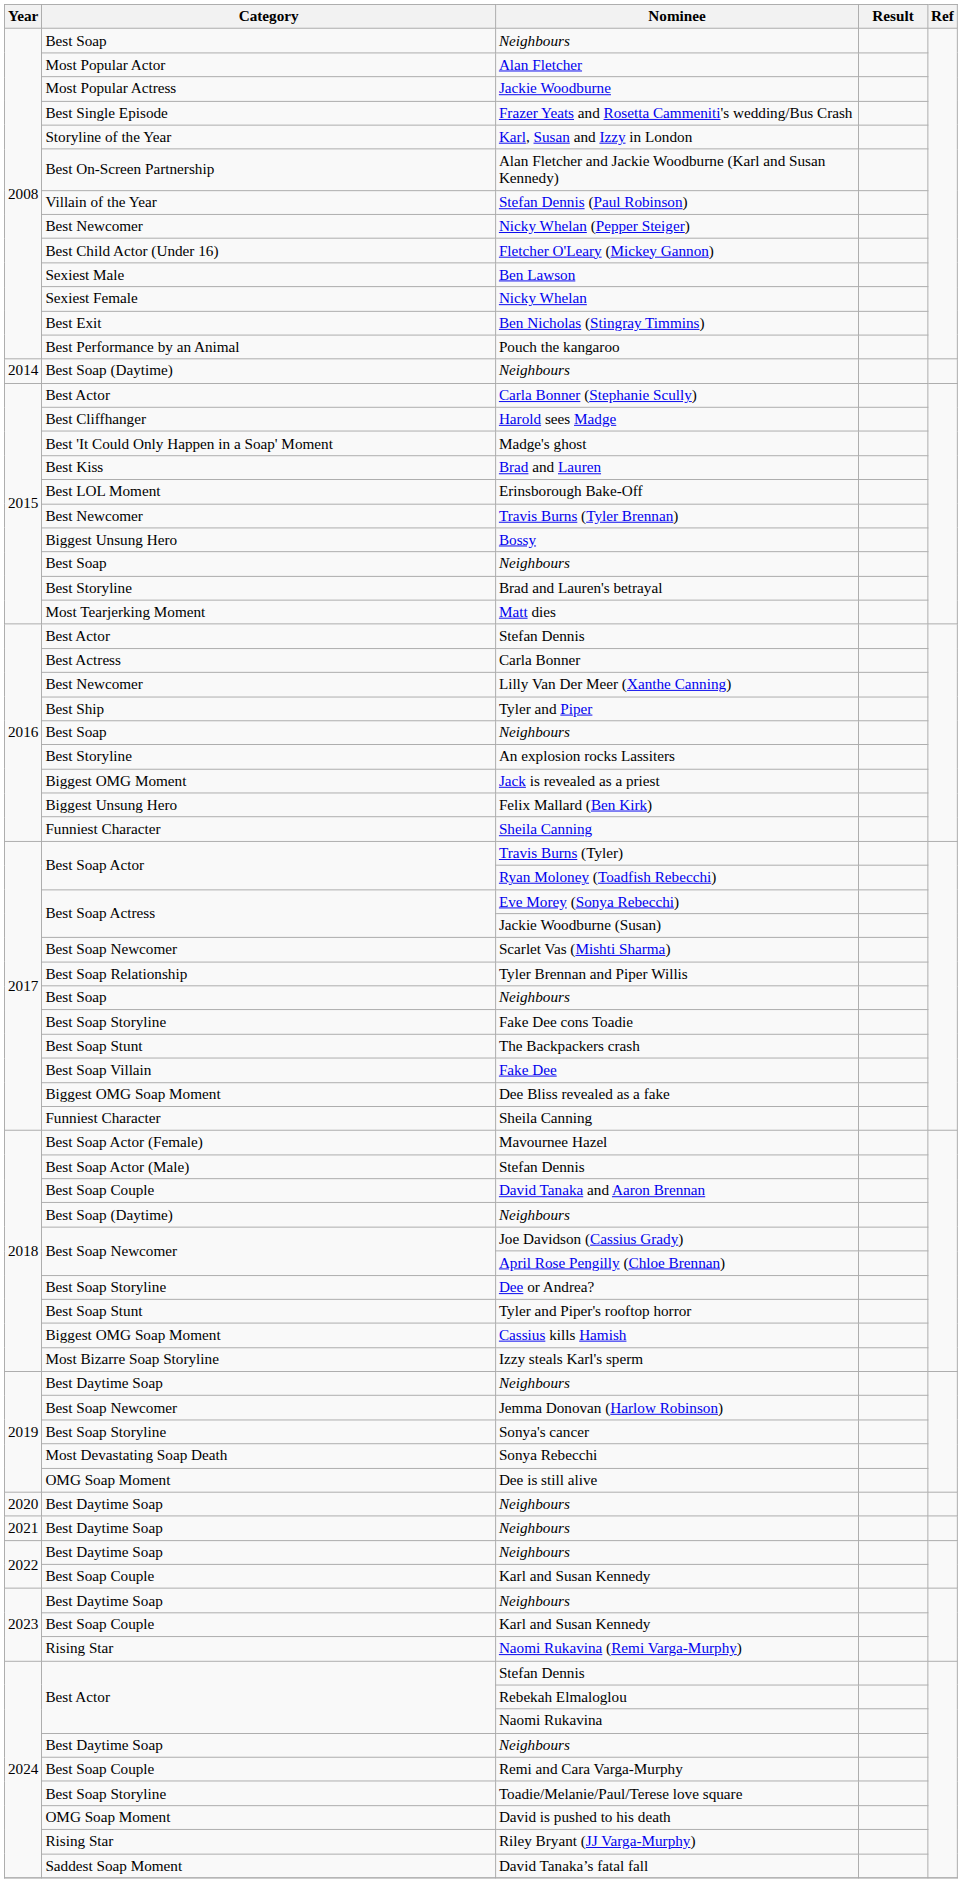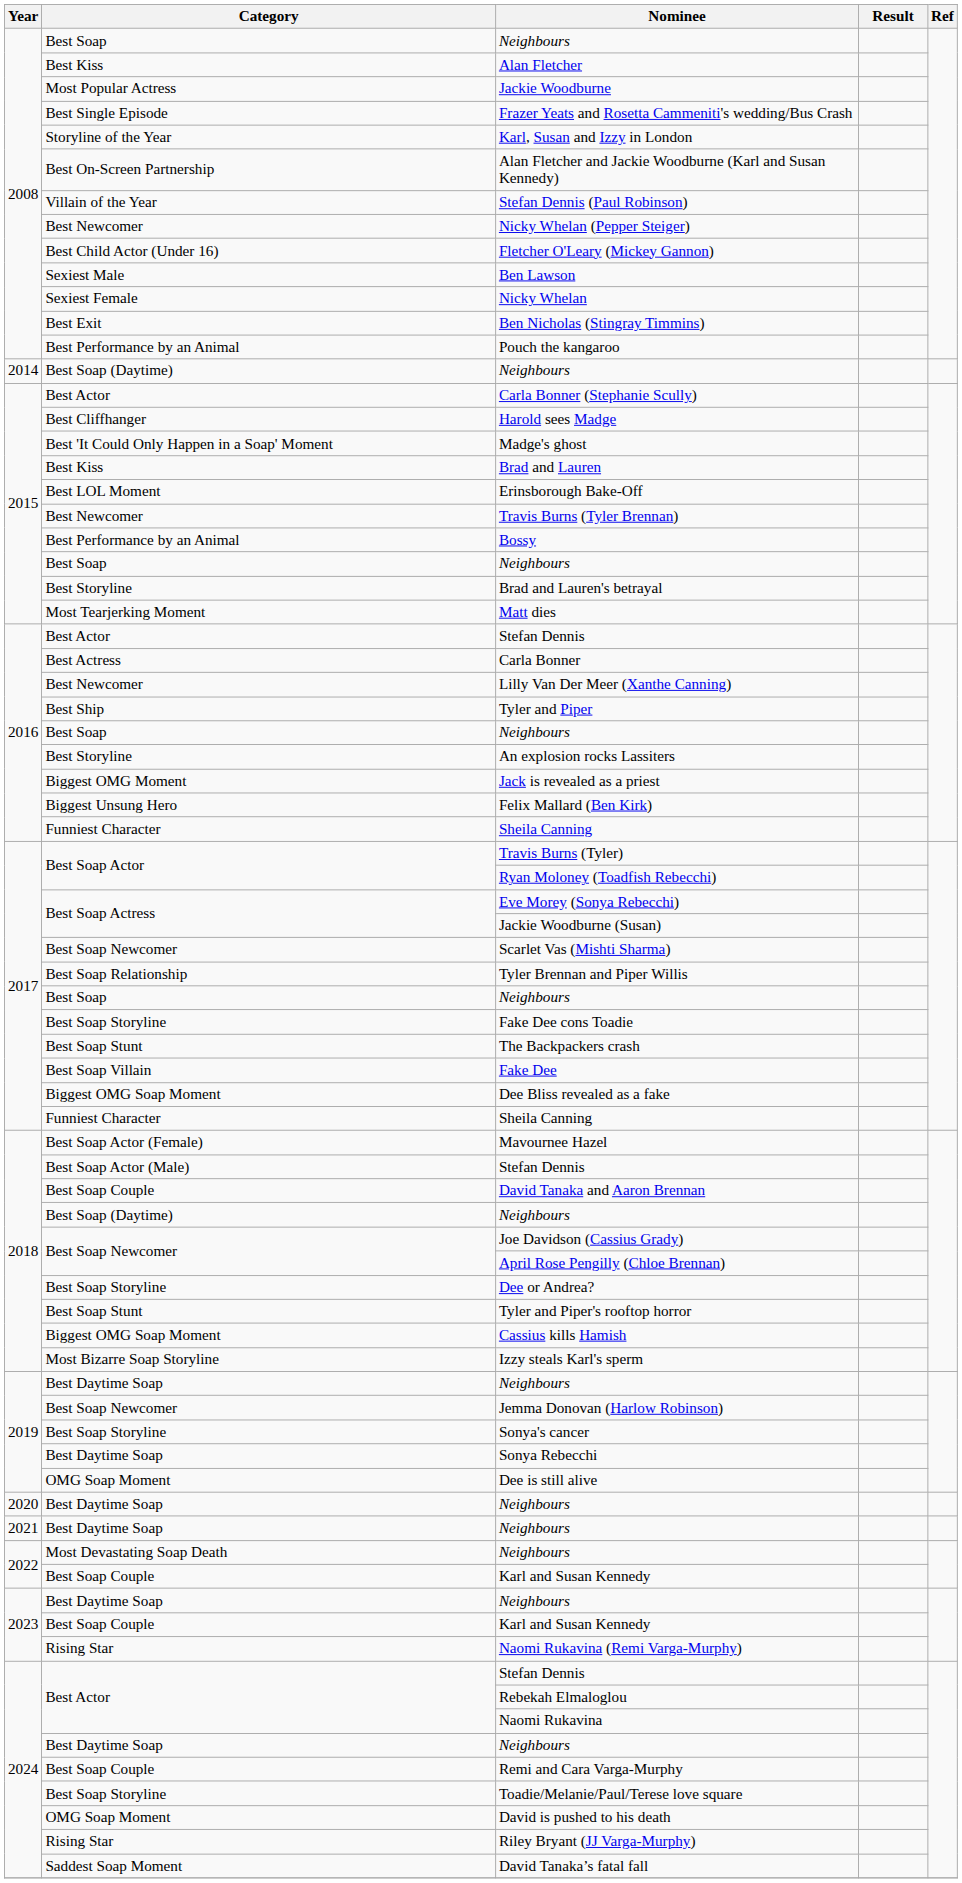 <table class="wikitable">
 <tr>
 <th>Year</th>
 <th width="470">Category</th>
 <th width="375">Nominee</th>
 <th width="65">Result</th>
 <th>Ref</th>
 </tr>
 <tr>
 <td rowspan="13">2008</td>
 <td>Best Soap</td>
 <td><em>Neighbours</em></td>
 <td></td>
 <td align="center" rowspan="13"></td>
 </tr>
 <tr>
-<td>Most Popular Actor</td>
+<td>Best Kiss</td>
 <td><a href='#'>Alan Fletcher</a></td>
 <td></td>
 </tr>
 <tr>
 <td>Most Popular Actress</td>
 <td><a href='#'>Jackie Woodburne</a></td>
 <td></td>
 </tr>
 <tr>
 <td>Best Single Episode</td>
 <td><a href='#'>Frazer Yeats</a> and <a href='#'>Rosetta Cammeniti</a>'s wedding/Bus Crash</td>
 <td></td>
 </tr>
 <tr>
 <td>Storyline of the Year</td>
 <td><a href='#'>Karl</a>, <a href='#'>Susan</a> and <a href='#'>Izzy</a> in London</td>
 <td></td>
 </tr>
 <tr>
 <td>Best On-Screen Partnership</td>
 <td>Alan Fletcher and Jackie Woodburne (Karl and Susan Kennedy)</td>
 <td></td>
 </tr>
 <tr>
 <td>Villain of the Year</td>
 <td><a href='#'>Stefan Dennis</a> (<a href='#'>Paul Robinson</a>)</td>
 <td></td>
 </tr>
 <tr>
 <td>Best Newcomer</td>
 <td><a href='#'>Nicky Whelan</a> (<a href='#'>Pepper Steiger</a>)</td>
 <td></td>
 </tr>
 <tr>
 <td>Best Child Actor (Under 16)</td>
 <td><a href='#'>Fletcher O'Leary</a> (<a href='#'>Mickey Gannon</a>)</td>
 <td></td>
 </tr>
 <tr>
 <td>Sexiest Male</td>
 <td><a href='#'>Ben Lawson</a></td>
 <td></td>
 </tr>
 <tr>
 <td>Sexiest Female</td>
 <td><a href='#'>Nicky Whelan</a></td>
 <td></td>
 </tr>
 <tr>
 <td>Best Exit</td>
 <td><a href='#'>Ben Nicholas</a> (<a href='#'>Stingray Timmins</a>)</td>
 <td></td>
 </tr>
 <tr>
 <td>Best Performance by an Animal</td>
 <td>Pouch the kangaroo</td>
 <td></td>
 </tr>
 <tr>
 <td>2014</td>
 <td>Best Soap (Daytime)</td>
 <td><em>Neighbours</em></td>
 <td></td>
 <td align="center"></td>
 </tr>
 <tr>
 <td rowspan="10">2015</td>
 <td>Best Actor</td>
 <td><a href='#'>Carla Bonner</a> (<a href='#'>Stephanie Scully</a>)</td>
 <td></td>
 <td align="center" rowspan="10"></td>
 </tr>
 <tr>
 <td>Best Cliffhanger</td>
 <td><a href='#'>Harold</a> sees <a href='#'>Madge</a></td>
 <td></td>
 </tr>
 <tr>
 <td>Best 'It Could Only Happen in a Soap' Moment</td>
 <td>Madge's ghost</td>
 <td></td>
 </tr>
 <tr>
 <td>Best Kiss</td>
 <td><a href='#'>Brad</a> and <a href='#'>Lauren</a></td>
 <td></td>
 </tr>
 <tr>
 <td>Best LOL Moment</td>
 <td>Erinsborough Bake-Off</td>
 <td></td>
 </tr>
 <tr>
 <td>Best Newcomer</td>
 <td><a href='#'>Travis Burns</a> (<a href='#'>Tyler Brennan</a>)</td>
 <td></td>
 </tr>
 <tr>
-<td>Biggest Unsung Hero</td>
+<td>Best Performance by an Animal</td>
 <td><a href='#'>Bossy</a></td>
 <td></td>
 </tr>
 <tr>
 <td>Best Soap</td>
 <td><em>Neighbours</em></td>
 <td></td>
 </tr>
 <tr>
 <td>Best Storyline</td>
 <td>Brad and Lauren's betrayal</td>
 <td></td>
 </tr>
 <tr>
 <td>Most Tearjerking Moment</td>
 <td><a href='#'>Matt</a> dies</td>
 <td></td>
 </tr>
 <tr>
 <td rowspan="9">2016</td>
 <td>Best Actor</td>
 <td>Stefan Dennis</td>
 <td></td>
 <td align="center" rowspan="9"></td>
 </tr>
 <tr>
 <td>Best Actress</td>
 <td>Carla Bonner</td>
 <td></td>
 </tr>
 <tr>
 <td>Best Newcomer</td>
 <td>Lilly Van Der Meer (<a href='#'>Xanthe Canning</a>)</td>
 <td></td>
 </tr>
 <tr>
 <td>Best Ship</td>
 <td>Tyler and <a href='#'>Piper</a></td>
 <td></td>
 </tr>
 <tr>
 <td>Best Soap</td>
 <td><em>Neighbours</em></td>
 <td></td>
 </tr>
 <tr>
 <td>Best Storyline</td>
 <td>An explosion rocks Lassiters</td>
 <td></td>
 </tr>
 <tr>
 <td>Biggest OMG Moment</td>
 <td><a href='#'>Jack</a> is revealed as a priest</td>
 <td></td>
 </tr>
 <tr>
 <td>Biggest Unsung Hero</td>
 <td>Felix Mallard (<a href='#'>Ben Kirk</a>)</td>
 <td></td>
 </tr>
 <tr>
 <td>Funniest Character</td>
 <td><a href='#'>Sheila Canning</a></td>
 <td></td>
 </tr>
 <tr>
 <td rowspan="12">2017</td>
 <td rowspan="2">Best Soap Actor</td>
 <td><a href='#'>Travis Burns</a> (Tyler)</td>
 <td></td>
 <td align="center" rowspan="12"></td>
 </tr>
 <tr>
 <td><a href='#'>Ryan Moloney</a> (<a href='#'>Toadfish Rebecchi</a>)</td>
 <td></td>
 </tr>
 <tr>
 <td rowspan="2">Best Soap Actress</td>
 <td><a href='#'>Eve Morey</a> (<a href='#'>Sonya Rebecchi</a>)</td>
 <td></td>
 </tr>
 <tr>
 <td>Jackie Woodburne (Susan)</td>
 <td></td>
 </tr>
 <tr>
 <td>Best Soap Newcomer</td>
 <td>Scarlet Vas (<a href='#'>Mishti Sharma</a>)</td>
 <td></td>
 </tr>
 <tr>
 <td>Best Soap Relationship</td>
 <td>Tyler Brennan and Piper Willis</td>
 <td></td>
 </tr>
 <tr>
 <td>Best Soap</td>
 <td><em>Neighbours</em></td>
 <td></td>
 </tr>
 <tr>
 <td>Best Soap Storyline</td>
 <td>Fake Dee cons Toadie</td>
 <td></td>
 </tr>
 <tr>
 <td>Best Soap Stunt</td>
 <td>The Backpackers crash</td>
 <td></td>
 </tr>
 <tr>
 <td>Best Soap Villain</td>
 <td><a href='#'>Fake Dee</a></td>
 <td></td>
 </tr>
 <tr>
 <td>Biggest OMG Soap Moment</td>
 <td>Dee Bliss revealed as a fake</td>
 <td></td>
 </tr>
 <tr>
 <td>Funniest Character</td>
 <td>Sheila Canning</td>
 <td></td>
 </tr>
 <tr>
 <td rowspan="10">2018</td>
 <td>Best Soap Actor (Female)</td>
 <td>Mavournee Hazel</td>
 <td></td>
 <td align="center" rowspan="10"></td>
 </tr>
 <tr>
 <td>Best Soap Actor (Male)</td>
 <td>Stefan Dennis</td>
 <td></td>
 </tr>
 <tr>
 <td>Best Soap Couple</td>
 <td><a href='#'>David Tanaka</a> and <a href='#'>Aaron Brennan</a></td>
 <td></td>
 </tr>
 <tr>
 <td>Best Soap (Daytime)</td>
 <td><em>Neighbours</em></td>
 <td></td>
 </tr>
 <tr>
 <td rowspan="2">Best Soap Newcomer</td>
 <td>Joe Davidson (<a href='#'>Cassius Grady</a>)</td>
 <td></td>
 </tr>
 <tr>
 <td><a href='#'>April Rose Pengilly</a> (<a href='#'>Chloe Brennan</a>)</td>
 <td></td>
 </tr>
 <tr>
 <td>Best Soap Storyline</td>
 <td><a href='#'>Dee</a> or Andrea?</td>
 <td></td>
 </tr>
 <tr>
 <td>Best Soap Stunt</td>
 <td>Tyler and Piper's rooftop horror</td>
 <td></td>
 </tr>
 <tr>
 <td>Biggest OMG Soap Moment</td>
 <td><a href='#'>Cassius</a> kills <a href='#'>Hamish</a></td>
 <td></td>
 </tr>
 <tr>
 <td>Most Bizarre Soap Storyline</td>
 <td>Izzy steals Karl's sperm</td>
 <td></td>
 </tr>
 <tr>
 <td rowspan="5">2019</td>
 <td>Best Daytime Soap</td>
 <td><em>Neighbours</em></td>
 <td></td>
 <td align="center" rowspan="5"></td>
 </tr>
 <tr>
 <td>Best Soap Newcomer</td>
 <td>Jemma Donovan (<a href='#'>Harlow Robinson</a>)</td>
 <td></td>
 </tr>
 <tr>
 <td>Best Soap Storyline</td>
 <td>Sonya's cancer</td>
 <td></td>
 </tr>
 <tr>
-<td>Most Devastating Soap Death</td>
+<td>Best Daytime Soap</td>
 <td>Sonya Rebecchi</td>
 <td></td>
 </tr>
 <tr>
 <td>OMG Soap Moment</td>
 <td>Dee is still alive</td>
 <td></td>
 </tr>
 <tr>
 <td>2020</td>
 <td>Best Daytime Soap</td>
 <td><em>Neighbours</em></td>
 <td></td>
 <td align="center"></td>
 </tr>
 <tr>
 <td>2021</td>
 <td>Best Daytime Soap</td>
 <td><em>Neighbours</em></td>
 <td></td>
 <td align="center"></td>
 </tr>
 <tr>
 <td rowspan="2">2022</td>
-<td>Best Daytime Soap</td>
+<td>Most Devastating Soap Death</td>
 <td><em>Neighbours</em></td>
 <td></td>
 <td align="center" rowspan="2"></td>
 </tr>
 <tr>
 <td>Best Soap Couple</td>
 <td>Karl and Susan Kennedy</td>
 <td></td>
 </tr>
 <tr>
 <td rowspan="3">2023</td>
 <td>Best Daytime Soap</td>
 <td><em>Neighbours</em></td>
 <td></td>
 <td align="center" rowspan="3"></td>
 </tr>
 <tr>
 <td>Best Soap Couple</td>
 <td>Karl and Susan Kennedy</td>
 <td></td>
 </tr>
 <tr>
 <td>Rising Star</td>
 <td><a href='#'>Naomi Rukavina</a> (<a href='#'>Remi Varga-Murphy</a>)</td>
 <td></td>
 </tr>
 <tr>
 <td rowspan="9">2024</td>
 <td rowspan="3">Best Actor</td>
 <td>Stefan Dennis</td>
 <td></td>
 <td align="center" rowspan="9"><br></td>
 </tr>
 <tr>
 <td>Rebekah Elmaloglou</td>
 <td></td>
 </tr>
 <tr>
 <td>Naomi Rukavina</td>
 <td></td>
 </tr>
 <tr>
 <td>Best Daytime Soap</td>
 <td><em>Neighbours</em></td>
 <td></td>
 </tr>
 <tr>
 <td>Best Soap Couple</td>
 <td>Remi and Cara Varga-Murphy</td>
 <td></td>
 </tr>
 <tr>
 <td>Best Soap Storyline</td>
 <td>Toadie/Melanie/Paul/Terese love square</td>
 <td></td>
 </tr>
 <tr>
 <td>OMG Soap Moment</td>
 <td>David is pushed to his death</td>
 <td></td>
 </tr>
 <tr>
 <td>Rising Star</td>
 <td>Riley Bryant (<a href='#'>JJ Varga-Murphy</a>)</td>
 <td></td>
 </tr>
 <tr>
 <td>Saddest Soap Moment</td>
 <td>David Tanaka’s fatal fall</td>
 <td></td>
 </tr>
 <tr>
 </tr>
 </table>
